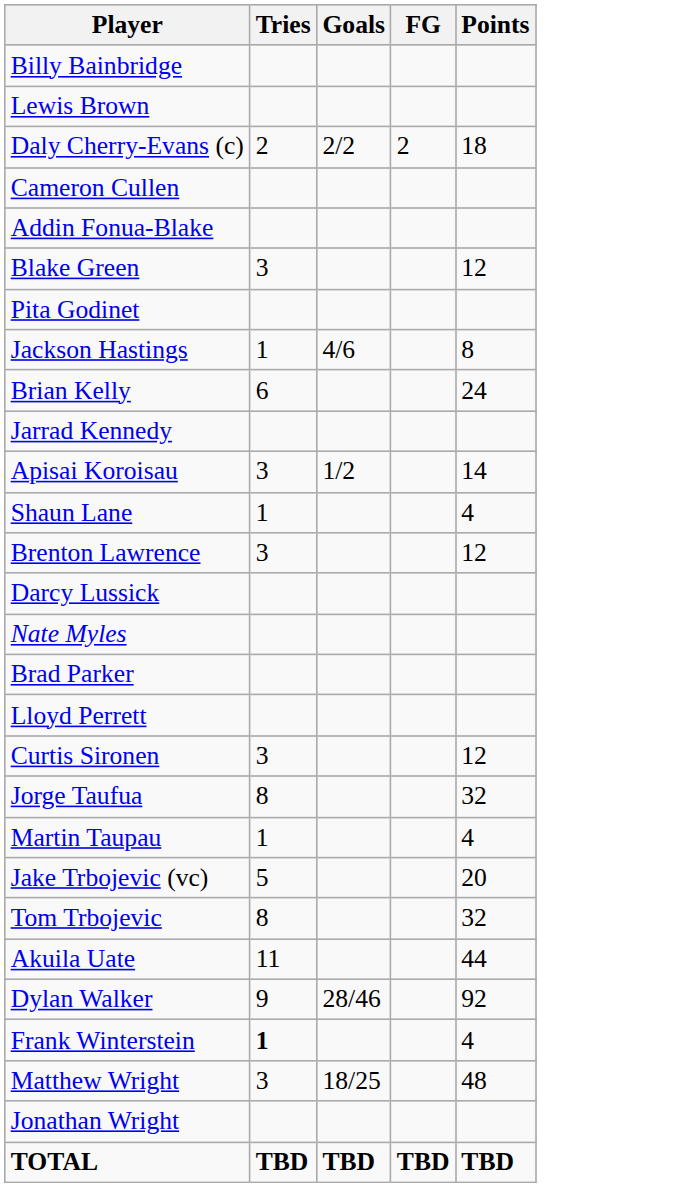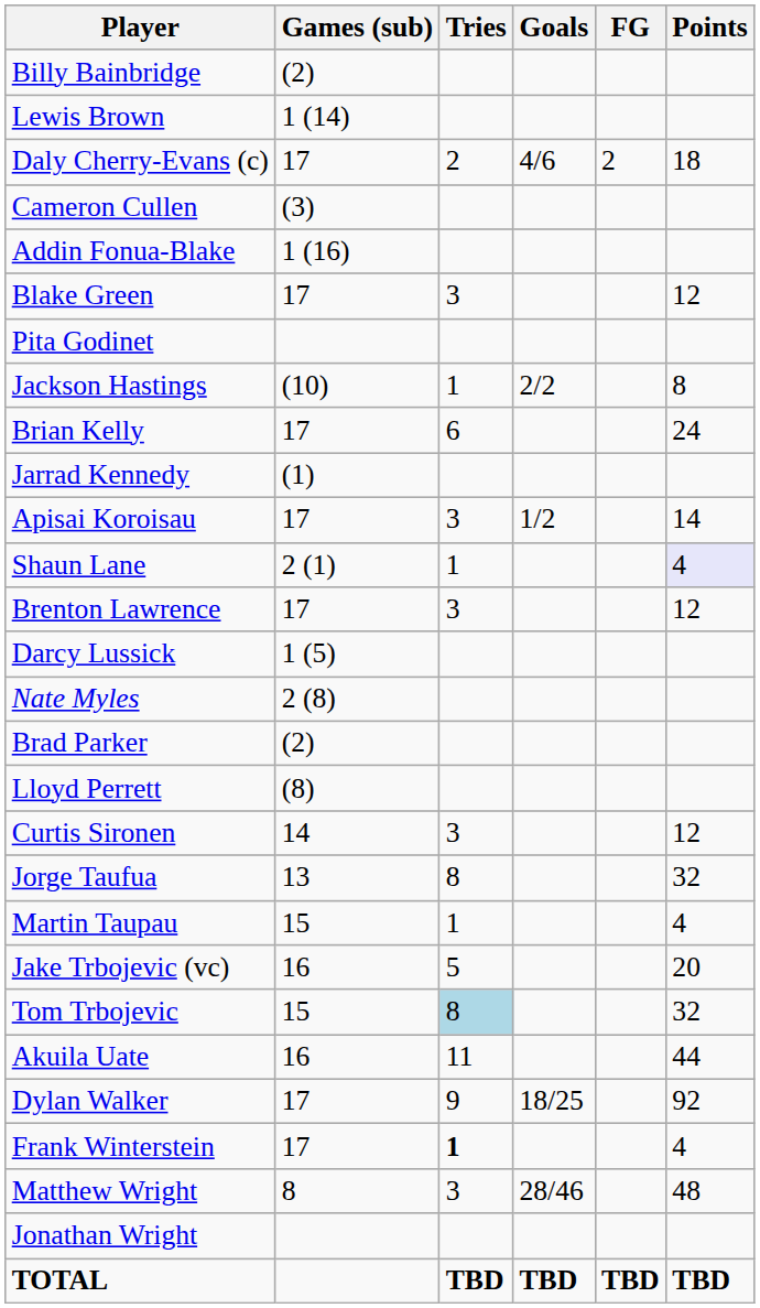 <table class="wikitable" style="text-align:left;">
 <tr>
 <th>Player</th>
+<th>Games (sub)</th>
 <th>Tries</th>
 <th>Goals</th>
 <th>FG</th>
 <th>Points</th>
 </tr>
 <tr>
 <td> <a href='#'>Billy Bainbridge</a></td>
+<td>(2)</td>
 <td></td>
 <td></td>
 <td></td>
 <td></td>
 </tr>
 <tr>
 <td> <a href='#'>Lewis Brown</a></td>
+<td>1 (14)</td>
 <td></td>
 <td></td>
 <td></td>
 <td></td>
 </tr>
 <tr>
 <td> <a href='#'>Daly Cherry-Evans</a> (c)</td>
+<td>17</td>
 <td>2</td>
-<td>2/2</td>
+<td>4/6</td>
 <td>2</td>
 <td>18</td>
 </tr>
 <tr>
 <td> <a href='#'>Cameron Cullen</a></td>
+<td>(3)</td>
 <td></td>
 <td></td>
 <td></td>
 <td></td>
 </tr>
 <tr>
 <td> <a href='#'>Addin Fonua-Blake</a></td>
+<td>1 (16)</td>
 <td></td>
 <td></td>
 <td></td>
 <td></td>
 </tr>
 <tr>
 <td> <a href='#'>Blake Green</a></td>
+<td>17</td>
 <td>3</td>
 <td></td>
 <td></td>
 <td>12</td>
 </tr>
 <tr>
 <td> <a href='#'>Pita Godinet</a></td>
 <td></td>
 <td></td>
 <td></td>
 <td></td>
+<td></td>
 </tr>
 <tr>
 <td> <a href='#'>Jackson Hastings</a></td>
+<td>(10)</td>
 <td>1</td>
-<td>4/6</td>
+<td>2/2</td>
 <td></td>
 <td>8</td>
 </tr>
 <tr>
 <td> <a href='#'>Brian Kelly</a></td>
+<td>17</td>
 <td>6</td>
 <td></td>
 <td></td>
 <td>24</td>
 </tr>
 <tr>
 <td> <a href='#'>Jarrad Kennedy</a></td>
+<td>(1)</td>
 <td></td>
 <td></td>
 <td></td>
 <td></td>
 </tr>
 <tr>
 <td> <a href='#'>Apisai Koroisau</a></td>
+<td>17</td>
 <td>3</td>
 <td>1/2</td>
 <td></td>
 <td>14</td>
 </tr>
 <tr>
 <td> <a href='#'>Shaun Lane</a></td>
+<td>2 (1)</td>
 <td>1</td>
 <td></td>
 <td></td>
-<td>4</td>
+<td style="background: lavender;">4</td>
 </tr>
 <tr>
 <td> <a href='#'>Brenton Lawrence</a></td>
+<td>17</td>
 <td>3</td>
 <td></td>
 <td></td>
 <td>12</td>
 </tr>
 <tr>
 <td> <a href='#'>Darcy Lussick</a></td>
+<td>1 (5)</td>
 <td></td>
 <td></td>
 <td></td>
 <td></td>
 </tr>
 <tr>
 <td> <em><a href='#'>Nate Myles</a></em></td>
+<td>2 (8)</td>
 <td></td>
 <td></td>
 <td></td>
 <td></td>
 </tr>
 <tr>
 <td> <a href='#'>Brad Parker</a></td>
+<td>(2)</td>
 <td></td>
 <td></td>
 <td></td>
 <td></td>
 </tr>
 <tr>
 <td> <a href='#'>Lloyd Perrett</a></td>
+<td>(8)</td>
 <td></td>
 <td></td>
 <td></td>
 <td></td>
 </tr>
 <tr>
 <td> <a href='#'>Curtis Sironen</a></td>
+<td>14</td>
 <td>3</td>
 <td></td>
 <td></td>
 <td>12</td>
 </tr>
 <tr>
 <td> <a href='#'>Jorge Taufua</a></td>
+<td>13</td>
 <td>8</td>
 <td></td>
 <td></td>
 <td>32</td>
 </tr>
 <tr>
 <td> <a href='#'>Martin Taupau</a></td>
+<td>15</td>
 <td>1</td>
 <td></td>
 <td></td>
 <td>4</td>
 </tr>
 <tr>
 <td> <a href='#'>Jake Trbojevic</a> (vc)</td>
+<td>16</td>
 <td>5</td>
 <td></td>
 <td></td>
 <td>20</td>
 </tr>
 <tr>
 <td> <a href='#'>Tom Trbojevic</a></td>
-<td>8</td>
+<td>15</td>
+<td style="background: lightblue;">8</td>
 <td></td>
 <td></td>
 <td>32</td>
 </tr>
 <tr>
 <td> <a href='#'>Akuila Uate</a></td>
+<td>16</td>
 <td>11</td>
 <td></td>
 <td></td>
 <td>44</td>
 </tr>
 <tr>
 <td> <a href='#'>Dylan Walker</a></td>
+<td>17</td>
 <td>9</td>
-<td>28/46</td>
+<td>18/25</td>
 <td></td>
 <td>92</td>
 </tr>
 <tr>
 <td> <a href='#'>Frank Winterstein</a></td>
+<td>17</td>
 <td><strong>1</strong></td>
 <td></td>
 <td></td>
 <td>4</td>
 </tr>
 <tr>
 <td> <a href='#'>Matthew Wright</a></td>
+<td>8</td>
 <td>3</td>
-<td>18/25</td>
+<td>28/46</td>
 <td></td>
 <td>48</td>
 </tr>
 <tr>
 <td> <a href='#'>Jonathan Wright</a></td>
 <td></td>
 <td></td>
 <td></td>
 <td></td>
+<td></td>
 </tr>
 <tr>
 <td><strong>TOTAL</strong></td>
+<td></td>
 <td><strong>TBD</strong></td>
 <td><strong>TBD</strong></td>
 <td><strong>TBD</strong></td>
 <td><strong>TBD</strong></td>
 </tr>
 </table>
